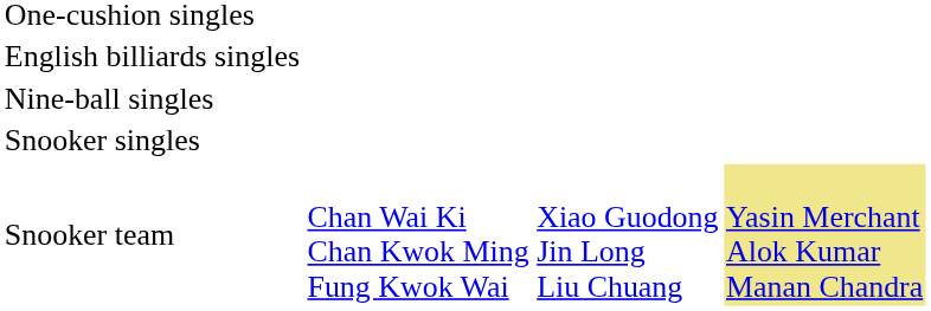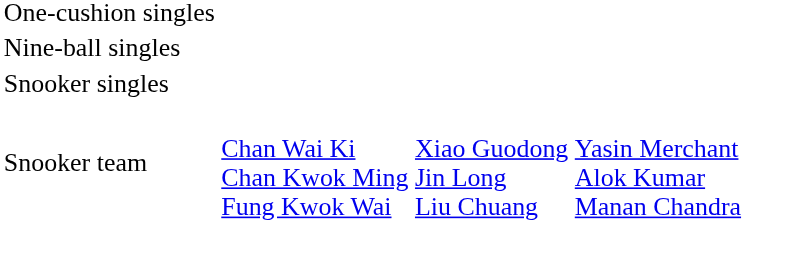 <table>
 <tr>
 <td>One-cushion singles</td>
-<td></td>
-<td></td>
-<td></td>
-</tr>
-<tr>
-<td>English billiards singles</td>
 <td></td>
 <td></td>
 <td></td>
 </tr>
 <tr>
 <td>Nine-ball singles</td>
 <td></td>
 <td></td>
 <td></td>
 </tr>
 <tr>
 <td>Snooker singles</td>
 <td></td>
 <td></td>
 <td></td>
 </tr>
 <tr>
 <td>Snooker team</td>
 <td><br><a href='#'>Chan Wai Ki</a><br><a href='#'>Chan Kwok Ming</a><br><a href='#'>Fung Kwok Wai</a></td>
 <td><br><a href='#'>Xiao Guodong</a><br><a href='#'>Jin Long</a><br><a href='#'>Liu Chuang</a></td>
-<td style="background: khaki;"><br><a href='#'>Yasin Merchant</a><br><a href='#'>Alok Kumar</a><br><a href='#'>Manan Chandra</a></td>
+<td><br><a href='#'>Yasin Merchant</a><br><a href='#'>Alok Kumar</a><br><a href='#'>Manan Chandra</a></td>
 </tr>
 </table>
